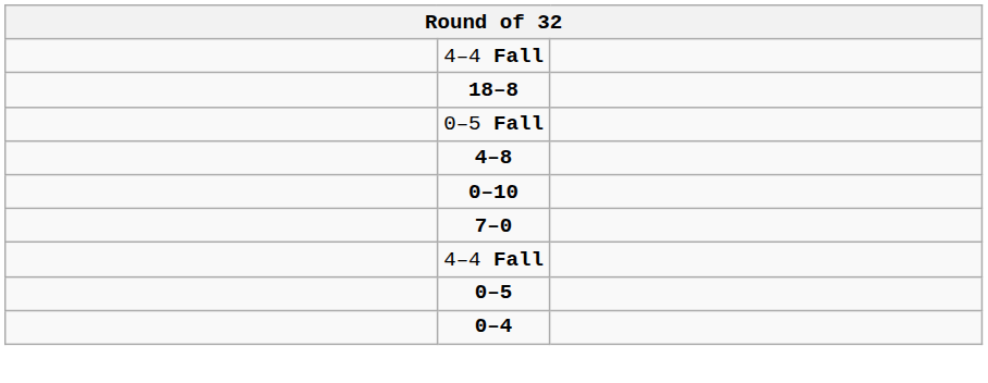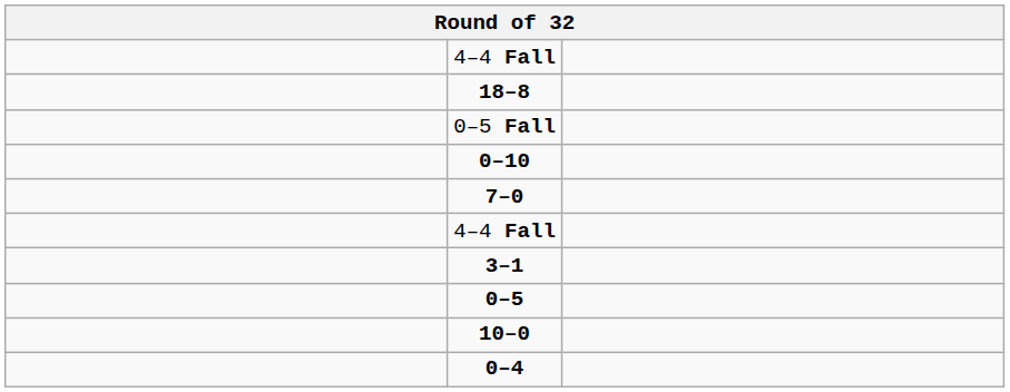 <table class="wikitable" style="text-align: center;">
 <tr>
 <th colspan=3>Round of 32</th>
 </tr>
 <tr>
 <td align=left width="270"><strong></strong></td>
 <td align=center width="65">4–4 <strong>Fall</strong></td>
 <td align=left width="270"></td>
 </tr>
 <tr>
 <td align=left><strong></strong></td>
 <td align=center><strong>18–8</strong></td>
 <td align=left></td>
 </tr>
 <tr>
 <td align=left></td>
 <td align=center>0–5 <strong>Fall</strong></td>
 <td align=left><strong></strong></td>
 </tr>
 <tr>
 <td align=left></td>
-<td align=center><strong>4–8</strong></td>
-<td align=left><strong></strong></td>
-</tr>
-<tr>
-<td align=left></td>
 <td align=center><strong>0–10</strong></td>
 <td align=left><strong></strong></td>
 </tr>
 <tr>
 <td align=left><strong></strong></td>
 <td align=center><strong>7–0</strong></td>
 <td align=left></td>
 </tr>
 <tr>
 <td align=left><strong></strong></td>
 <td align=center>4–4 <strong>Fall</strong></td>
 <td align=left></td>
 </tr>
 <tr>
+<td align=left><strong></strong></td>
+<td align=center><strong>3–1</strong></td>
+<td align=left></td>
+</tr>
+<tr>
 <td align=left></td>
 <td align=center><strong>0–5</strong></td>
 <td align=left><strong></strong></td>
+</tr>
+<tr>
+<td align=left><strong></strong></td>
+<td align=center><strong>10–0</strong></td>
+<td align=left></td>
 </tr>
 <tr>
 <td align=left></td>
 <td align=center><strong>0–4</strong></td>
 <td align=left><strong></strong></td>
 </tr>
 </table>
